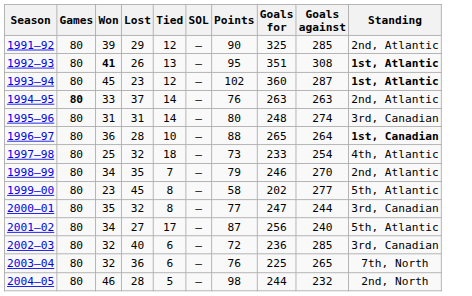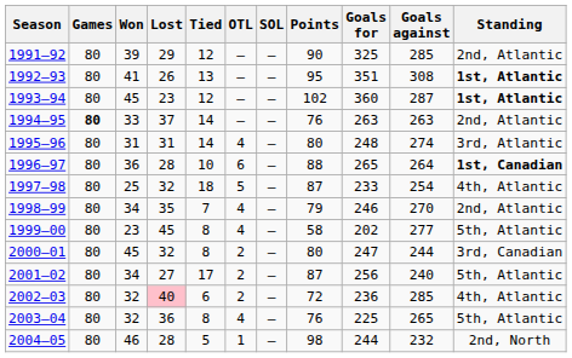 <table class="wikitable" style="text-align:center">
 <tr>
 <th>Season</th>
 <th>Games</th>
 <th>Won</th>
 <th>Lost</th>
 <th>Tied</th>
+<th>OTL</th>
 <th>SOL</th>
 <th>Points</th>
 <th>Goals<br>for</th>
 <th>Goals<br>against</th>
 <th>Standing</th>
 </tr>
 <tr>
 <td><a href='#'>1991–92</a></td>
 <td>80</td>
 <td>39</td>
 <td>29</td>
 <td>12</td>
 <td>—</td>
+<td>—</td>
 <td>90</td>
 <td>325</td>
 <td>285</td>
 <td>2nd, Atlantic</td>
 </tr>
 <tr>
 <td><a href='#'>1992–93</a></td>
 <td>80</td>
-<td><strong>41</strong></td>
+<td>41</td>
 <td>26</td>
 <td>13</td>
+<td>—</td>
 <td>—</td>
 <td>95</td>
 <td>351</td>
 <td>308</td>
 <td><strong>1st, Atlantic</strong></td>
 </tr>
 <tr>
 <td><a href='#'>1993–94</a></td>
 <td>80</td>
 <td>45</td>
 <td>23</td>
 <td>12</td>
 <td>—</td>
+<td>—</td>
 <td>102</td>
 <td>360</td>
 <td>287</td>
 <td><strong>1st, Atlantic</strong></td>
 </tr>
 <tr>
 <td><a href='#'>1994–95</a></td>
 <td><strong>80</strong></td>
 <td>33</td>
 <td>37</td>
 <td>14</td>
 <td>—</td>
+<td>—</td>
 <td>76</td>
 <td>263</td>
 <td>263</td>
 <td>2nd, Atlantic</td>
 </tr>
 <tr>
 <td><a href='#'>1995–96</a></td>
 <td>80</td>
 <td>31</td>
 <td>31</td>
 <td>14</td>
+<td>4</td>
 <td>—</td>
 <td>80</td>
 <td>248</td>
 <td>274</td>
-<td>3rd, Canadian</td>
+<td>3rd, Atlantic</td>
 </tr>
 <tr>
 <td><a href='#'>1996–97</a></td>
 <td>80</td>
 <td>36</td>
 <td>28</td>
 <td>10</td>
+<td>6</td>
 <td>—</td>
 <td>88</td>
 <td>265</td>
 <td>264</td>
 <td><strong>1st, Canadian</strong></td>
 </tr>
 <tr>
 <td><a href='#'>1997–98</a></td>
 <td>80</td>
 <td>25</td>
 <td>32</td>
 <td>18</td>
+<td>5</td>
 <td>—</td>
-<td>73</td>
+<td>87</td>
 <td>233</td>
 <td>254</td>
 <td>4th, Atlantic</td>
 </tr>
 <tr>
 <td><a href='#'>1998–99</a></td>
 <td>80</td>
 <td>34</td>
 <td>35</td>
 <td>7</td>
+<td>4</td>
 <td>—</td>
 <td>79</td>
 <td>246</td>
 <td>270</td>
 <td>2nd, Atlantic</td>
 </tr>
 <tr>
 <td><a href='#'>1999–00</a></td>
 <td>80</td>
 <td>23</td>
 <td>45</td>
 <td>8</td>
+<td>4</td>
 <td>—</td>
 <td>58</td>
 <td>202</td>
 <td>277</td>
 <td>5th, Atlantic</td>
 </tr>
 <tr>
 <td><a href='#'>2000–01</a></td>
 <td>80</td>
-<td>35</td>
+<td>45</td>
 <td>32</td>
 <td>8</td>
+<td>2</td>
 <td>—</td>
-<td>77</td>
+<td>80</td>
 <td>247</td>
 <td>244</td>
 <td>3rd, Canadian</td>
 </tr>
 <tr>
 <td><a href='#'>2001–02</a></td>
 <td>80</td>
 <td>34</td>
 <td>27</td>
 <td>17</td>
+<td>2</td>
 <td>—</td>
 <td>87</td>
 <td>256</td>
 <td>240</td>
 <td>5th, Atlantic</td>
 </tr>
 <tr>
 <td><a href='#'>2002–03</a></td>
 <td>80</td>
 <td>32</td>
-<td>40</td>
+<td style="background: pink;">40</td>
 <td>6</td>
+<td>2</td>
 <td>—</td>
 <td>72</td>
 <td>236</td>
 <td>285</td>
-<td>3rd, Canadian</td>
+<td>4th, Atlantic</td>
 </tr>
 <tr>
 <td><a href='#'>2003–04</a></td>
 <td>80</td>
 <td>32</td>
 <td>36</td>
-<td>6</td>
+<td>8</td>
+<td>4</td>
 <td>—</td>
 <td>76</td>
 <td>225</td>
 <td>265</td>
-<td>7th, North</td>
+<td>5th, Atlantic</td>
 </tr>
 <tr>
 <td><a href='#'>2004–05</a></td>
 <td>80</td>
 <td>46</td>
 <td>28</td>
 <td>5</td>
+<td>1</td>
 <td>—</td>
 <td>98</td>
 <td>244</td>
 <td>232</td>
 <td>2nd, North</td>
 </tr>
 </table>
